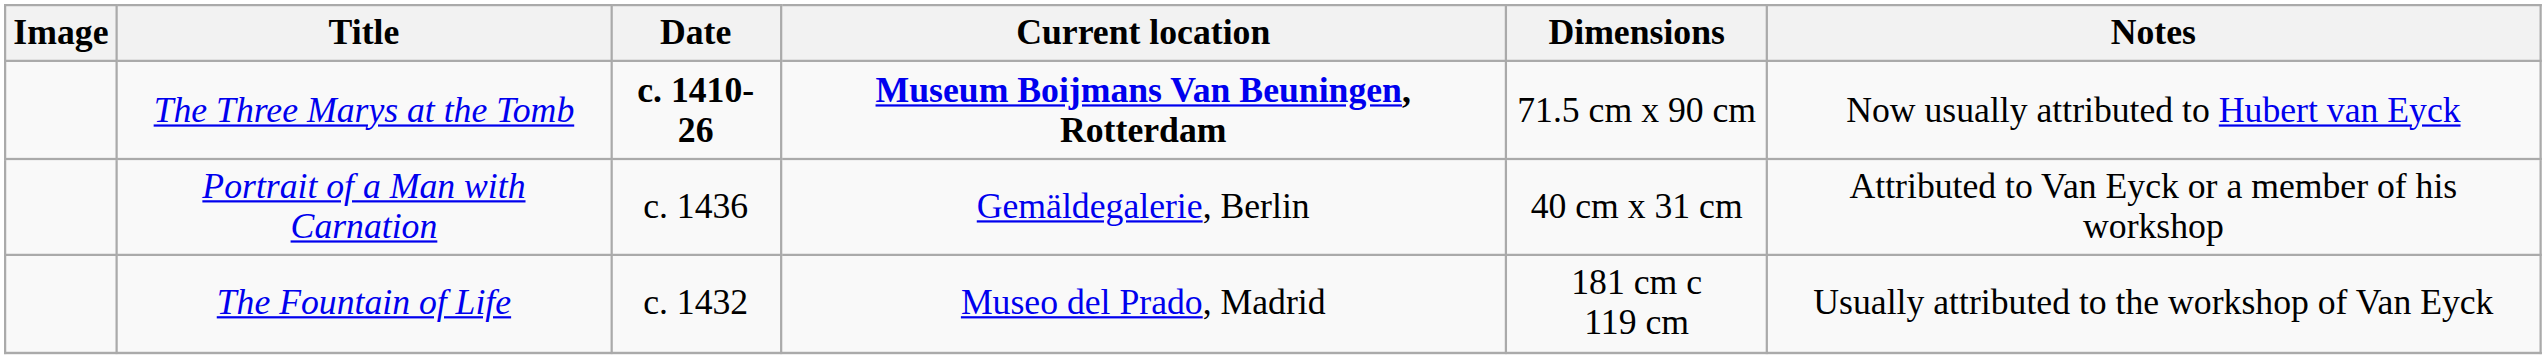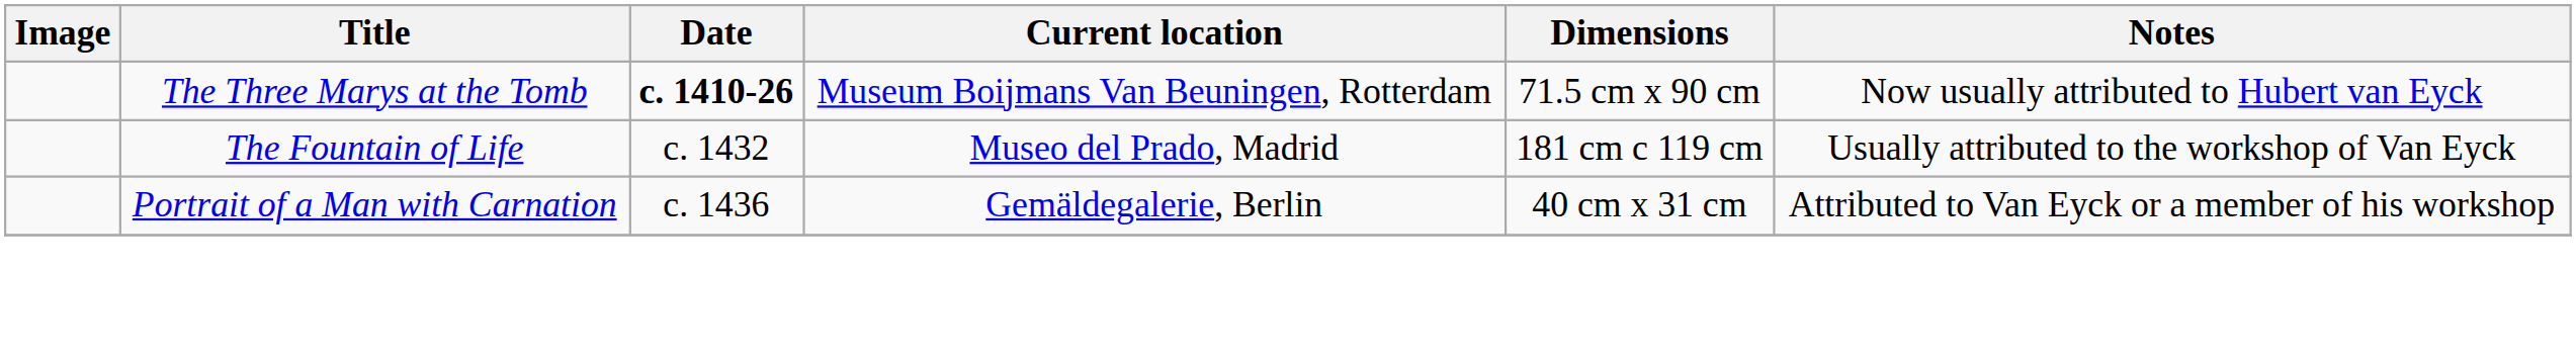 <table class="wikitable sortable" style="font-size:100%; text-align: center; width:90%">
 <tr>
 <th>Image</th>
 <th>Title</th>
 <th>Date</th>
 <th>Current location</th>
 <th>Dimensions</th>
 <th>Notes</th>
 </tr>
 <tr>
 <td></td>
 <td><em><a href='#'>The Three Marys at the Tomb</a></em></td>
 <td><strong>c. 1410-26</strong></td>
-<td><strong><a href='#'>Museum Boijmans Van Beuningen</a>, Rotterdam</strong></td>
+<td><a href='#'>Museum Boijmans Van Beuningen</a>, Rotterdam</td>
 <td>71.5 cm x 90 cm</td>
 <td>Now usually attributed to <a href='#'>Hubert van Eyck</a></td>
+</tr>
+<tr>
+<td></td>
+<td><em><a href='#'>The Fountain of Life</a></em></td>
+<td>c. 1432</td>
+<td><a href='#'>Museo del Prado</a>, Madrid</td>
+<td>181 cm c 119 cm</td>
+<td>Usually attributed to the workshop of Van Eyck</td>
 </tr>
 <tr>
 <td></td>
 <td><em><a href='#'>Portrait of a Man with Carnation</a></em></td>
 <td>c. 1436</td>
 <td><a href='#'>Gemäldegalerie</a>, Berlin</td>
 <td>40 cm x 31 cm</td>
 <td>Attributed to Van Eyck or a member of his workshop</td>
 </tr>
 <tr>
-<td></td>
-<td><em><a href='#'>The Fountain of Life</a></em></td>
-<td>c. 1432</td>
-<td><a href='#'>Museo del Prado</a>, Madrid</td>
-<td>181 cm c 119 cm</td>
-<td>Usually attributed to the workshop of Van Eyck</td>
-</tr>
-<tr>
 </tr>
 </table>
